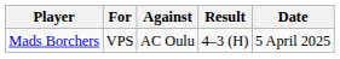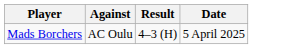 <table class="wikitable sortable">
 <tr>
 <th>Player</th>
-<th>For</th>
 <th>Against</th>
 <th style="text-align:center">Result</th>
 <th>Date</th>
 </tr>
 <tr>
 <td> <a href='#'>Mads Borchers</a></td>
-<td>VPS</td>
 <td>AC Oulu</td>
 <td>4–3 (H)</td>
 <td>5 April 2025</td>
 </tr>
 </table>
